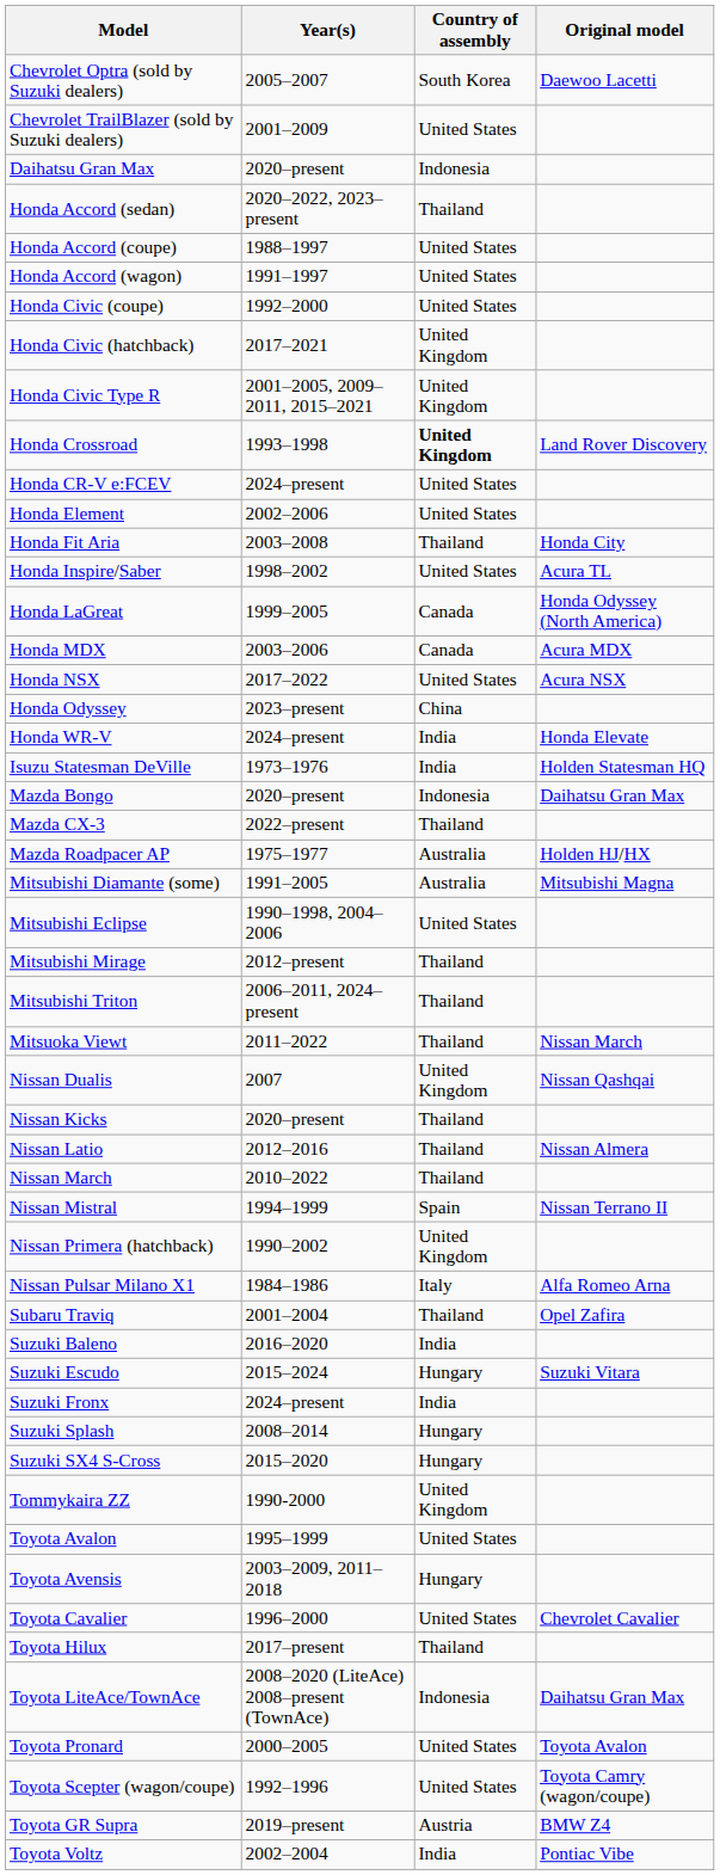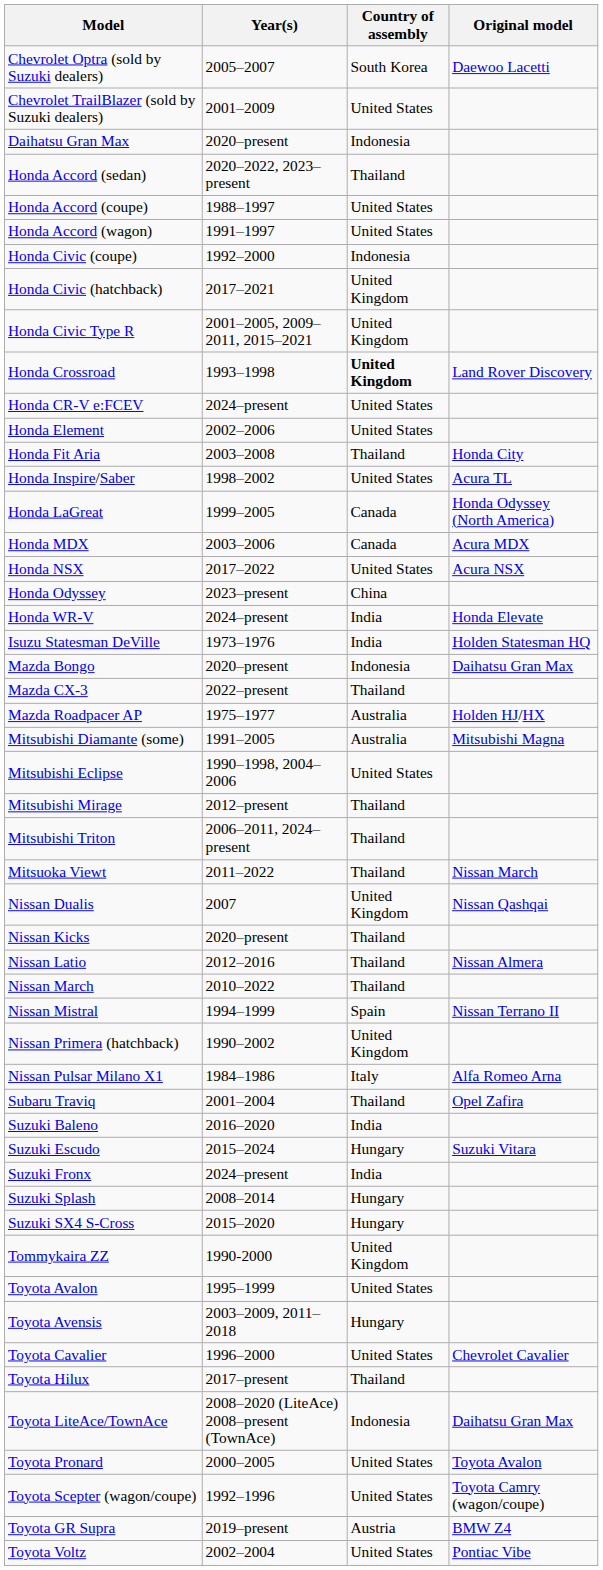 <table class="wikitable" style="width:70%;">
 <tr>
 <th>Model</th>
 <th>Year(s)</th>
 <th>Country of assembly</th>
 <th>Original model</th>
 </tr>
 <tr>
 <td><a href='#'>Chevrolet Optra</a> (sold by <a href='#'>Suzuki</a> dealers)</td>
 <td>2005–2007</td>
 <td>South Korea</td>
 <td><a href='#'>Daewoo Lacetti</a></td>
 </tr>
 <tr>
 <td><a href='#'>Chevrolet TrailBlazer</a> (sold by Suzuki dealers)</td>
 <td>2001–2009</td>
 <td>United States</td>
 <td></td>
 </tr>
 <tr>
 <td><a href='#'>Daihatsu Gran Max</a></td>
 <td>2020–present</td>
 <td>Indonesia</td>
 <td></td>
 </tr>
 <tr>
 <td><a href='#'>Honda Accord</a> (sedan)</td>
 <td>2020–2022, 2023–present</td>
 <td>Thailand</td>
 <td></td>
 </tr>
 <tr>
 <td><a href='#'>Honda Accord</a> (coupe)</td>
 <td>1988–1997</td>
 <td>United States</td>
 <td></td>
 </tr>
 <tr>
 <td><a href='#'>Honda Accord</a> (wagon)</td>
 <td>1991–1997</td>
 <td>United States</td>
 <td></td>
 </tr>
 <tr>
 <td><a href='#'>Honda Civic</a> (coupe)</td>
 <td>1992–2000</td>
-<td>United States</td>
+<td>Indonesia</td>
 <td></td>
 </tr>
 <tr>
 <td><a href='#'>Honda Civic</a> (hatchback)</td>
 <td>2017–2021</td>
 <td>United Kingdom</td>
 <td></td>
 </tr>
 <tr>
 <td><a href='#'>Honda Civic Type R</a></td>
 <td>2001–2005, 2009–2011, 2015–2021</td>
 <td>United Kingdom</td>
 <td></td>
 </tr>
 <tr>
 <td><a href='#'>Honda Crossroad</a></td>
 <td>1993–1998</td>
 <td><strong>United Kingdom</strong></td>
 <td><a href='#'>Land Rover Discovery</a></td>
 </tr>
 <tr>
 <td><a href='#'>Honda CR-V e:FCEV</a></td>
 <td>2024–present</td>
 <td>United States</td>
 <td></td>
 </tr>
 <tr>
 <td><a href='#'>Honda Element</a></td>
 <td>2002–2006</td>
 <td>United States</td>
 <td></td>
 </tr>
 <tr>
 <td><a href='#'>Honda Fit Aria</a></td>
 <td>2003–2008</td>
 <td>Thailand</td>
 <td><a href='#'>Honda City</a></td>
 </tr>
 <tr>
 <td><a href='#'>Honda Inspire</a>/<a href='#'>Saber</a></td>
 <td>1998–2002</td>
 <td>United States</td>
 <td><a href='#'>Acura TL</a></td>
 </tr>
 <tr>
 <td><a href='#'>Honda LaGreat</a></td>
 <td>1999–2005</td>
 <td>Canada</td>
 <td><a href='#'>Honda Odyssey (North America)</a></td>
 </tr>
 <tr>
 <td><a href='#'>Honda MDX</a></td>
 <td>2003–2006</td>
 <td>Canada</td>
 <td><a href='#'>Acura MDX</a></td>
 </tr>
 <tr>
 <td><a href='#'>Honda NSX</a></td>
 <td>2017–2022</td>
 <td>United States</td>
 <td><a href='#'>Acura NSX</a></td>
 </tr>
 <tr>
 <td><a href='#'>Honda Odyssey</a></td>
 <td>2023–present</td>
 <td>China</td>
 <td></td>
 </tr>
 <tr>
 <td><a href='#'>Honda WR-V</a></td>
 <td>2024–present</td>
 <td>India</td>
 <td><a href='#'>Honda Elevate</a></td>
 </tr>
 <tr>
 <td><a href='#'>Isuzu Statesman DeVille</a></td>
 <td>1973–1976</td>
 <td>India</td>
 <td><a href='#'>Holden Statesman HQ</a></td>
 </tr>
 <tr>
 <td><a href='#'>Mazda Bongo</a></td>
 <td>2020–present</td>
 <td>Indonesia</td>
 <td><a href='#'>Daihatsu Gran Max</a></td>
 </tr>
 <tr>
 <td><a href='#'>Mazda CX-3</a></td>
 <td>2022–present</td>
 <td>Thailand</td>
 <td></td>
 </tr>
 <tr>
 <td><a href='#'>Mazda Roadpacer AP</a></td>
 <td>1975–1977</td>
 <td>Australia</td>
 <td><a href='#'>Holden HJ</a>/<a href='#'>HX</a></td>
 </tr>
 <tr>
 <td><a href='#'>Mitsubishi Diamante</a> (some)</td>
 <td>1991–2005</td>
 <td>Australia</td>
 <td><a href='#'>Mitsubishi Magna</a></td>
 </tr>
 <tr>
 <td><a href='#'>Mitsubishi Eclipse</a></td>
 <td>1990–1998, 2004–2006</td>
 <td>United States</td>
 <td></td>
 </tr>
 <tr>
 <td><a href='#'>Mitsubishi Mirage</a></td>
 <td>2012–present</td>
 <td>Thailand</td>
 <td></td>
 </tr>
 <tr>
 <td><a href='#'>Mitsubishi Triton</a></td>
 <td>2006–2011, 2024–present</td>
 <td>Thailand</td>
 <td></td>
 </tr>
 <tr>
 <td><a href='#'>Mitsuoka Viewt</a></td>
 <td>2011–2022</td>
 <td>Thailand</td>
 <td><a href='#'>Nissan March</a></td>
 </tr>
 <tr>
 <td><a href='#'>Nissan Dualis</a></td>
 <td>2007</td>
 <td>United Kingdom</td>
 <td><a href='#'>Nissan Qashqai</a></td>
 </tr>
 <tr>
 <td><a href='#'>Nissan Kicks</a></td>
 <td>2020–present</td>
 <td>Thailand</td>
 <td></td>
 </tr>
 <tr>
 <td><a href='#'>Nissan Latio</a></td>
 <td>2012–2016</td>
 <td>Thailand</td>
 <td><a href='#'>Nissan Almera</a></td>
 </tr>
 <tr>
 <td><a href='#'>Nissan March</a></td>
 <td>2010–2022</td>
 <td>Thailand</td>
 <td></td>
 </tr>
 <tr>
 <td><a href='#'>Nissan Mistral</a></td>
 <td>1994–1999</td>
 <td>Spain</td>
 <td><a href='#'>Nissan Terrano II</a></td>
 </tr>
 <tr>
 <td><a href='#'>Nissan Primera</a> (hatchback)</td>
 <td>1990–2002</td>
 <td>United Kingdom</td>
 <td></td>
 </tr>
 <tr>
 <td><a href='#'>Nissan Pulsar Milano X1</a></td>
 <td>1984–1986</td>
 <td>Italy</td>
 <td><a href='#'>Alfa Romeo Arna</a></td>
 </tr>
 <tr>
 <td><a href='#'>Subaru Traviq</a></td>
 <td>2001–2004</td>
 <td>Thailand</td>
 <td><a href='#'>Opel Zafira</a></td>
 </tr>
 <tr>
 <td><a href='#'>Suzuki Baleno</a></td>
 <td>2016–2020</td>
 <td>India</td>
 <td></td>
 </tr>
 <tr>
 <td><a href='#'>Suzuki Escudo</a></td>
 <td>2015–2024</td>
 <td>Hungary</td>
 <td><a href='#'>Suzuki Vitara</a></td>
 </tr>
 <tr>
 <td><a href='#'>Suzuki Fronx</a></td>
 <td>2024–present</td>
 <td>India</td>
 <td></td>
 </tr>
 <tr>
 <td><a href='#'>Suzuki Splash</a></td>
 <td>2008–2014</td>
 <td>Hungary</td>
 <td></td>
 </tr>
 <tr>
 <td><a href='#'>Suzuki SX4 S-Cross</a></td>
 <td>2015–2020</td>
 <td>Hungary</td>
 <td></td>
 </tr>
 <tr>
 <td><a href='#'>Tommykaira ZZ</a></td>
 <td>1990-2000</td>
 <td>United Kingdom</td>
 <td></td>
 </tr>
 <tr>
 <td><a href='#'>Toyota Avalon</a></td>
 <td>1995–1999</td>
 <td>United States</td>
 <td></td>
 </tr>
 <tr>
 <td><a href='#'>Toyota Avensis</a></td>
 <td>2003–2009, 2011–2018</td>
 <td>Hungary</td>
 <td></td>
 </tr>
 <tr>
 <td><a href='#'>Toyota Cavalier</a></td>
 <td>1996–2000</td>
 <td>United States</td>
 <td><a href='#'>Chevrolet Cavalier</a></td>
 </tr>
 <tr>
 <td><a href='#'>Toyota Hilux</a></td>
 <td>2017–present</td>
 <td>Thailand</td>
 <td></td>
 </tr>
 <tr>
 <td><a href='#'>Toyota LiteAce/TownAce</a></td>
 <td>2008–2020 (LiteAce)<br>2008–present (TownAce)</td>
 <td>Indonesia</td>
 <td><a href='#'>Daihatsu Gran Max</a></td>
 </tr>
 <tr>
 <td><a href='#'>Toyota Pronard</a></td>
 <td>2000–2005</td>
 <td>United States</td>
 <td><a href='#'>Toyota Avalon</a></td>
 </tr>
 <tr>
 <td><a href='#'>Toyota Scepter</a> (wagon/coupe)</td>
 <td>1992–1996</td>
 <td>United States</td>
 <td><a href='#'>Toyota Camry</a> (wagon/coupe)</td>
 </tr>
 <tr>
 <td><a href='#'>Toyota GR Supra</a></td>
 <td>2019–present</td>
 <td>Austria</td>
 <td><a href='#'>BMW Z4</a></td>
 </tr>
 <tr>
 <td><a href='#'>Toyota Voltz</a></td>
 <td>2002–2004</td>
-<td>India</td>
+<td>United States</td>
 <td><a href='#'>Pontiac Vibe</a></td>
 </tr>
 </table>
